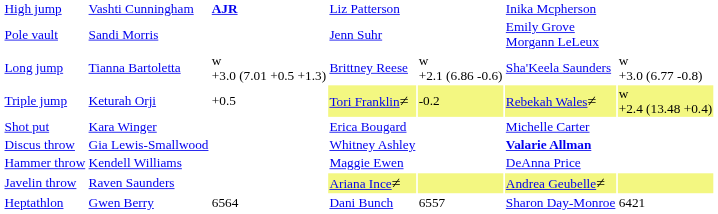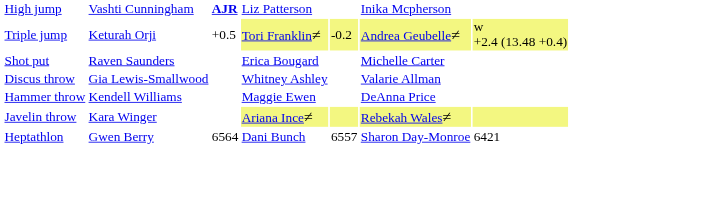 <table>
 <tr>
 <td><a href='#'>High jump</a></td>
 <td><a href='#'>Vashti Cunningham</a></td>
 <td> <strong><a href='#'>AJR</a></strong></td>
 <td><a href='#'>Liz Patterson</a></td>
 <td></td>
 <td><a href='#'>Inika Mcpherson</a></td>
 <td></td>
 </tr>
 <tr>
-<td><a href='#'>Pole vault</a></td>
-<td><a href='#'>Sandi Morris</a></td>
-<td></td>
-<td><a href='#'>Jenn Suhr</a></td>
-<td></td>
-<td><a href='#'>Emily Grove</a><br><a href='#'>Morgann LeLeux</a></td>
-<td></td>
-</tr>
-<tr>
-<td><a href='#'>Long jump</a></td>
-<td><a href='#'>Tianna Bartoletta</a></td>
-<td>w<br>+3.0 (7.01 +0.5 +1.3)</td>
-<td><a href='#'>Brittney Reese</a></td>
-<td>w<br>+2.1 (6.86 -0.6)</td>
-<td><a href='#'>Sha'Keela Saunders</a></td>
-<td>w<br>+3.0 (6.77 -0.8)</td>
-</tr>
-<tr>
 <td><a href='#'>Triple jump</a></td>
 <td><a href='#'>Keturah Orji</a></td>
 <td> +0.5</td>
 <td bgcolor=#F3F781><a href='#'>Tori Franklin</a><big>≠</big></td>
 <td bgcolor=#F3F781> -0.2</td>
-<td bgcolor=#F3F781><a href='#'>Rebekah Wales</a><big>≠</big></td>
+<td bgcolor=#F3F781><a href='#'>Andrea Geubelle</a><big>≠</big></td>
 <td bgcolor=#F3F781>w<br>+2.4 (13.48 +0.4)</td>
 </tr>
 <tr>
 <td><a href='#'>Shot put</a></td>
-<td><a href='#'>Kara Winger</a></td>
+<td><a href='#'>Raven Saunders</a></td>
 <td></td>
 <td><a href='#'>Erica Bougard</a></td>
 <td></td>
 <td><a href='#'>Michelle Carter</a></td>
 <td></td>
 </tr>
 <tr>
 <td><a href='#'>Discus throw</a></td>
 <td><a href='#'>Gia Lewis-Smallwood</a></td>
 <td></td>
 <td><a href='#'>Whitney Ashley</a></td>
 <td></td>
-<td><strong><a href='#'>Valarie Allman</a></strong></td>
+<td><a href='#'>Valarie Allman</a></td>
 <td></td>
 </tr>
 <tr>
 <td><a href='#'>Hammer throw</a></td>
 <td><a href='#'>Kendell Williams</a></td>
 <td></td>
 <td><a href='#'>Maggie Ewen</a></td>
 <td></td>
 <td><a href='#'>DeAnna Price</a></td>
 <td></td>
 </tr>
 <tr>
 <td><a href='#'>Javelin throw</a></td>
-<td><a href='#'>Raven Saunders</a></td>
+<td><a href='#'>Kara Winger</a></td>
 <td></td>
 <td bgcolor=#F3F781><a href='#'>Ariana Ince</a><big>≠</big></td>
 <td bgcolor=#F3F781></td>
-<td bgcolor=#F3F781><a href='#'>Andrea Geubelle</a><big>≠</big></td>
+<td bgcolor=#F3F781><a href='#'>Rebekah Wales</a><big>≠</big></td>
 <td bgcolor=#F3F781></td>
 </tr>
 <tr>
 <td><a href='#'>Heptathlon</a></td>
 <td><a href='#'>Gwen Berry</a></td>
 <td>6564</td>
 <td><a href='#'>Dani Bunch</a></td>
 <td>6557</td>
 <td><a href='#'>Sharon Day-Monroe</a></td>
 <td>6421</td>
 </tr>
 </table>
